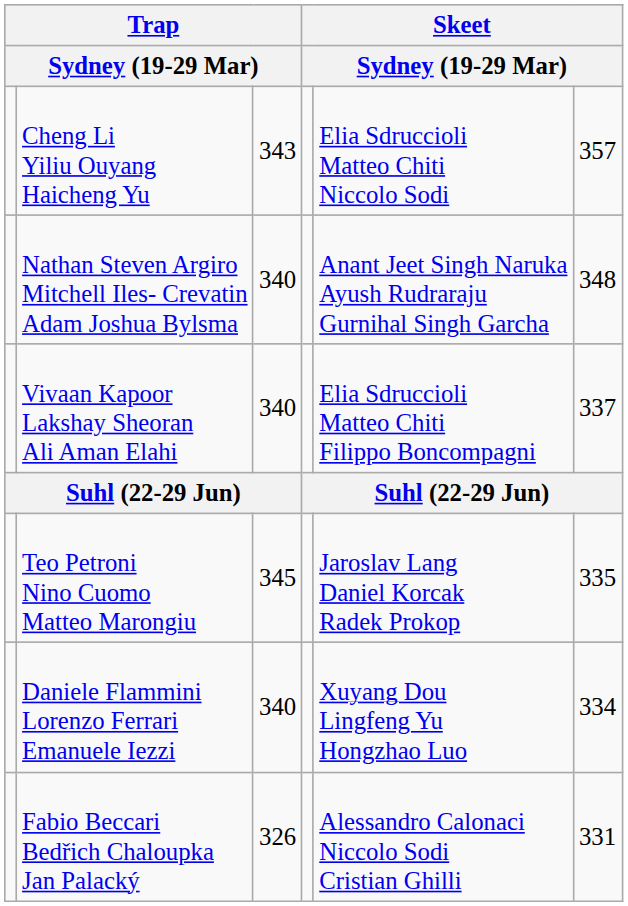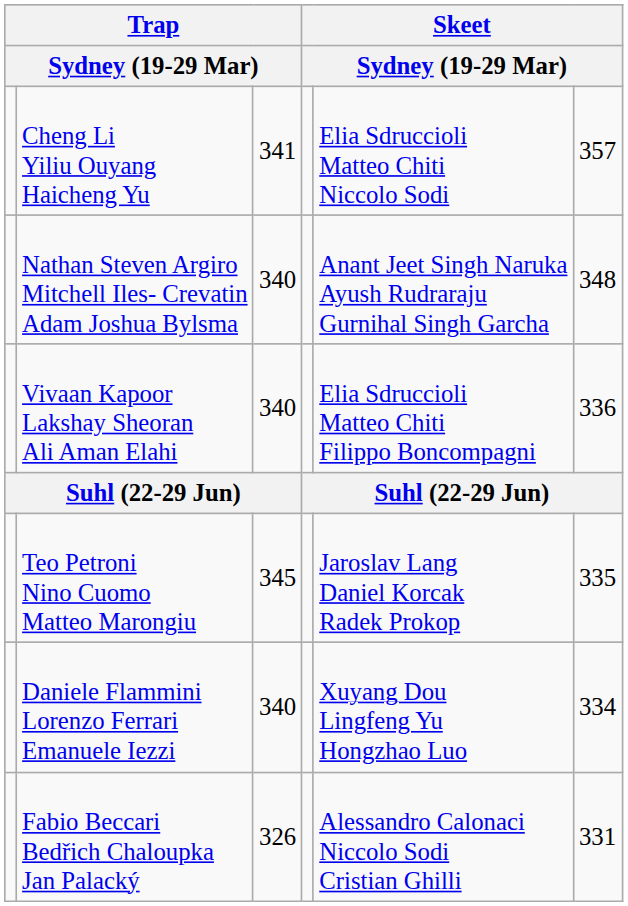 <table class="wikitable" style="font-size: 95%">
 <tr>
 <th colspan="3"><a href='#'>Trap</a></th>
 <th colspan="3"><a href='#'>Skeet</a></th>
 </tr>
 <tr>
 <th colspan="3"><strong><a href='#'>Sydney</a>  (19-29 Mar)</strong></th>
 <th colspan="3"><strong><a href='#'>Sydney</a>  (19-29 Mar)</strong></th>
 </tr>
 <tr>
 <td></td>
 <td><br><a href='#'>Cheng Li</a><br><a href='#'>Yiliu Ouyang</a><br><a href='#'>Haicheng Yu</a></td>
-<td>343</td>
+<td>341</td>
 <td></td>
 <td><br><a href='#'>Elia Sdruccioli</a><br><a href='#'>Matteo Chiti</a><br><a href='#'>Niccolo Sodi</a></td>
 <td>357</td>
 </tr>
 <tr>
 <td></td>
 <td><br><a href='#'>Nathan Steven Argiro</a><br><a href='#'>Mitchell Iles- Crevatin</a><br><a href='#'>Adam Joshua Bylsma</a></td>
 <td>340</td>
 <td></td>
 <td><br><a href='#'>Anant Jeet Singh Naruka</a><br><a href='#'>Ayush Rudraraju</a><br><a href='#'>Gurnihal Singh Garcha</a></td>
 <td>348</td>
 </tr>
 <tr>
 <td></td>
 <td><br><a href='#'>Vivaan Kapoor</a><br><a href='#'>Lakshay Sheoran</a><br><a href='#'>Ali Aman Elahi</a></td>
 <td>340</td>
 <td></td>
 <td><br><a href='#'>Elia Sdruccioli</a><br><a href='#'>Matteo Chiti</a><br><a href='#'>Filippo Boncompagni</a></td>
-<td>337</td>
+<td>336</td>
 </tr>
 <tr>
 <th colspan="3"><strong><a href='#'>Suhl</a></strong> <strong> (22-29 Jun)</strong></th>
 <th colspan="3"><strong><a href='#'>Suhl</a></strong> <strong> (22-29 Jun)</strong></th>
 </tr>
 <tr>
 <td></td>
 <td><br><a href='#'>Teo Petroni</a><br><a href='#'>Nino Cuomo</a><br><a href='#'>Matteo Marongiu</a></td>
 <td>345</td>
 <td></td>
 <td><br><a href='#'>Jaroslav Lang</a><br><a href='#'>Daniel Korcak</a><br><a href='#'>Radek Prokop</a></td>
 <td>335</td>
 </tr>
 <tr>
 <td></td>
 <td><br><a href='#'>Daniele Flammini</a><br><a href='#'>Lorenzo Ferrari</a><br><a href='#'>Emanuele Iezzi</a></td>
 <td>340</td>
 <td></td>
 <td><br><a href='#'>Xuyang Dou</a><br><a href='#'>Lingfeng Yu</a><br><a href='#'>Hongzhao Luo</a></td>
 <td>334</td>
 </tr>
 <tr>
 <td></td>
 <td><br><a href='#'>Fabio Beccari</a><br><a href='#'>Bedřich Chaloupka</a><br><a href='#'>Jan Palacký</a></td>
 <td>326</td>
 <td></td>
 <td><br><a href='#'>Alessandro Calonaci</a><br><a href='#'>Niccolo Sodi</a><br><a href='#'>Cristian Ghilli</a></td>
 <td>331</td>
 </tr>
 </table>
